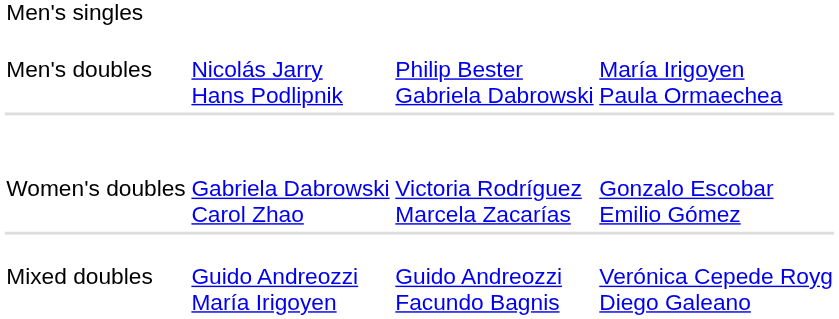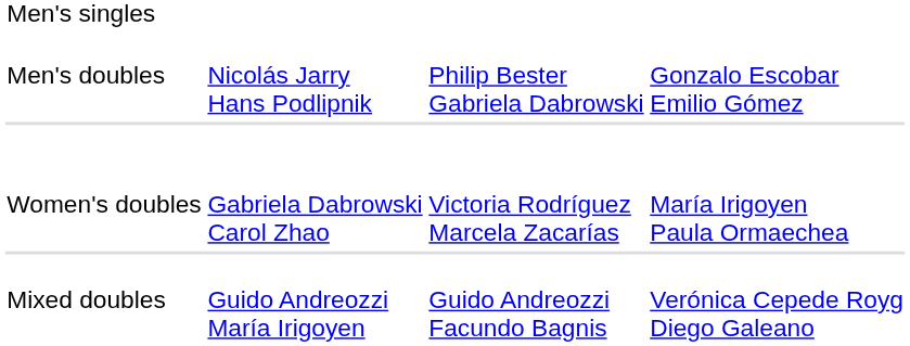 <table>
 <tr>
 <td>Men's singles<br></td>
 <td></td>
 <td></td>
 <td></td>
 </tr>
 <tr>
 <td>Men's doubles<br></td>
 <td><br><a href='#'>Nicolás Jarry</a><br> <a href='#'>Hans Podlipnik</a></td>
 <td><br><a href='#'>Philip Bester</a><br> <a href='#'>Gabriela Dabrowski</a></td>
-<td><br><a href='#'>María Irigoyen</a><br> <a href='#'>Paula Ormaechea</a></td>
+<td><br><a href='#'>Gonzalo Escobar</a><br> <a href='#'>Emilio Gómez</a></td>
 </tr>
 <tr bgcolor=#DDDDDD>
 <td colspan=7></td>
 </tr>
 <tr>
 <td><br></td>
 <td></td>
 <td></td>
 <td></td>
 </tr>
 <tr>
 <td>Women's doubles<br></td>
 <td><br><a href='#'>Gabriela Dabrowski</a><br> <a href='#'>Carol Zhao</a></td>
 <td><br><a href='#'>Victoria Rodríguez</a><br> <a href='#'>Marcela Zacarías</a></td>
-<td><br><a href='#'>Gonzalo Escobar</a><br> <a href='#'>Emilio Gómez</a></td>
+<td><br><a href='#'>María Irigoyen</a><br> <a href='#'>Paula Ormaechea</a></td>
 </tr>
 <tr bgcolor=#DDDDDD>
 <td colspan=7></td>
 </tr>
 <tr>
 <td>Mixed doubles<br></td>
 <td><br><a href='#'>Guido Andreozzi</a><br> <a href='#'>María Irigoyen</a></td>
 <td><br><a href='#'>Guido Andreozzi</a><br> <a href='#'>Facundo Bagnis</a></td>
 <td><br><a href='#'>Verónica Cepede Royg</a><br> <a href='#'>Diego Galeano</a></td>
 </tr>
 </table>
